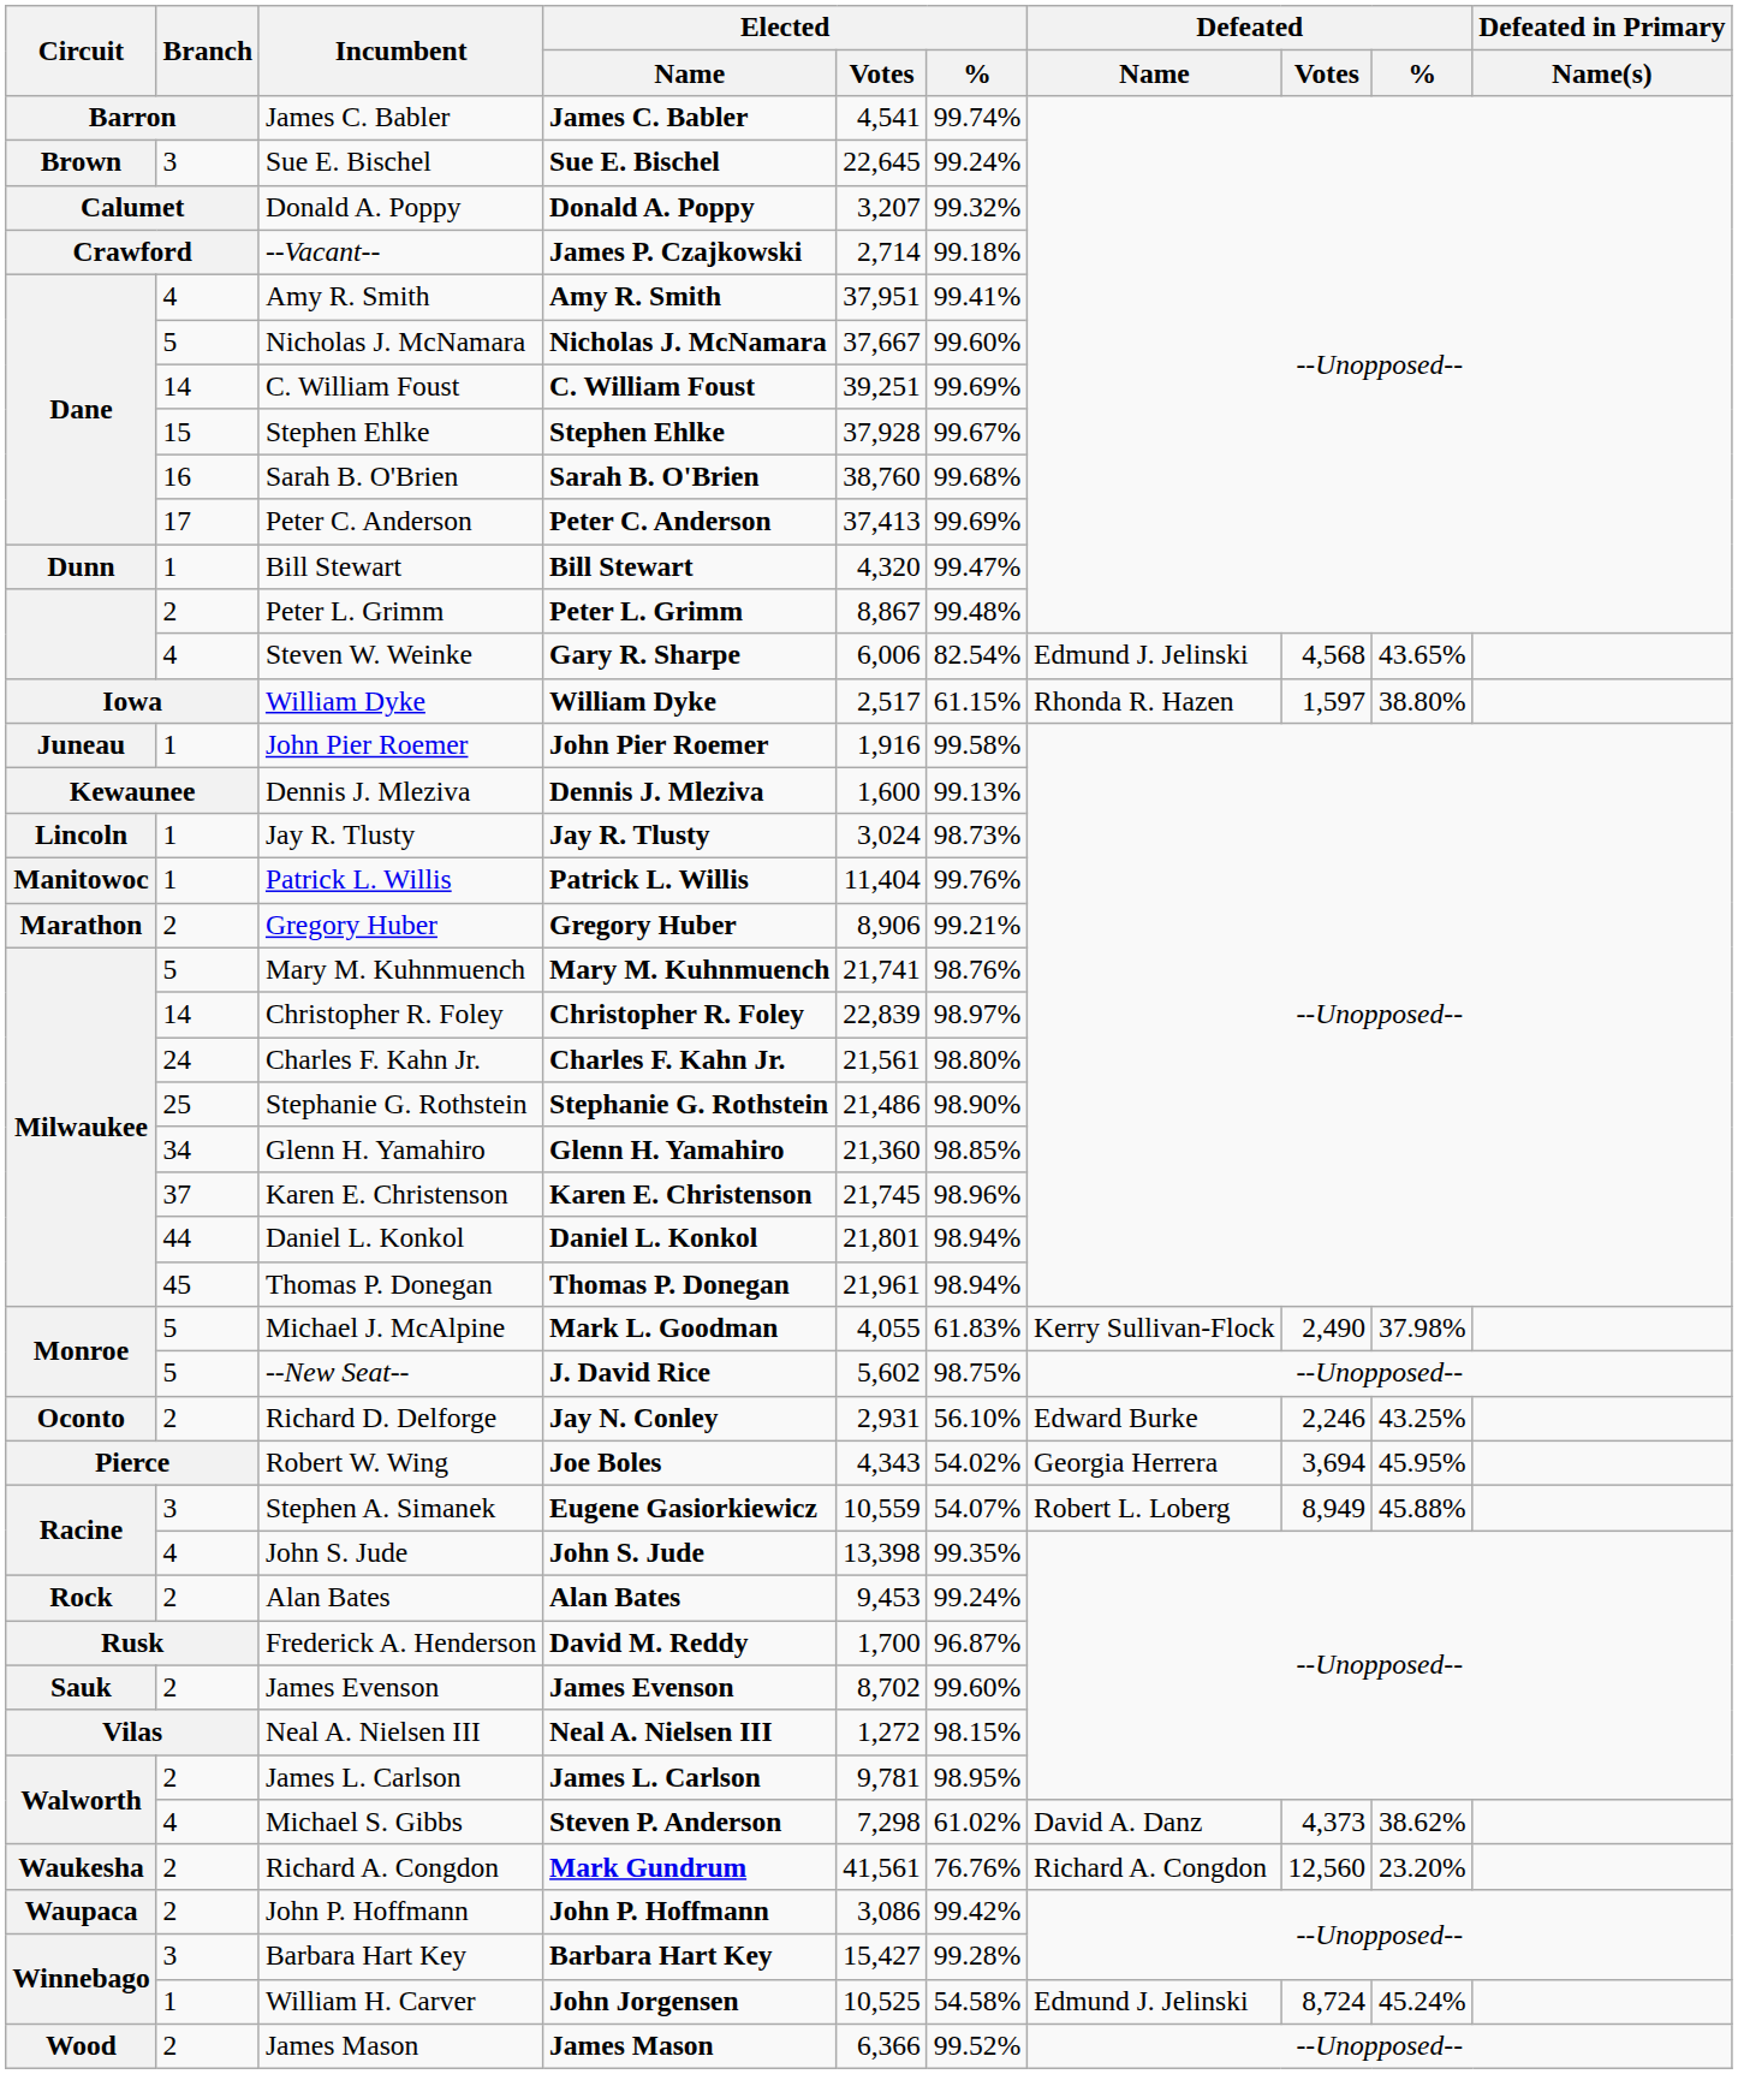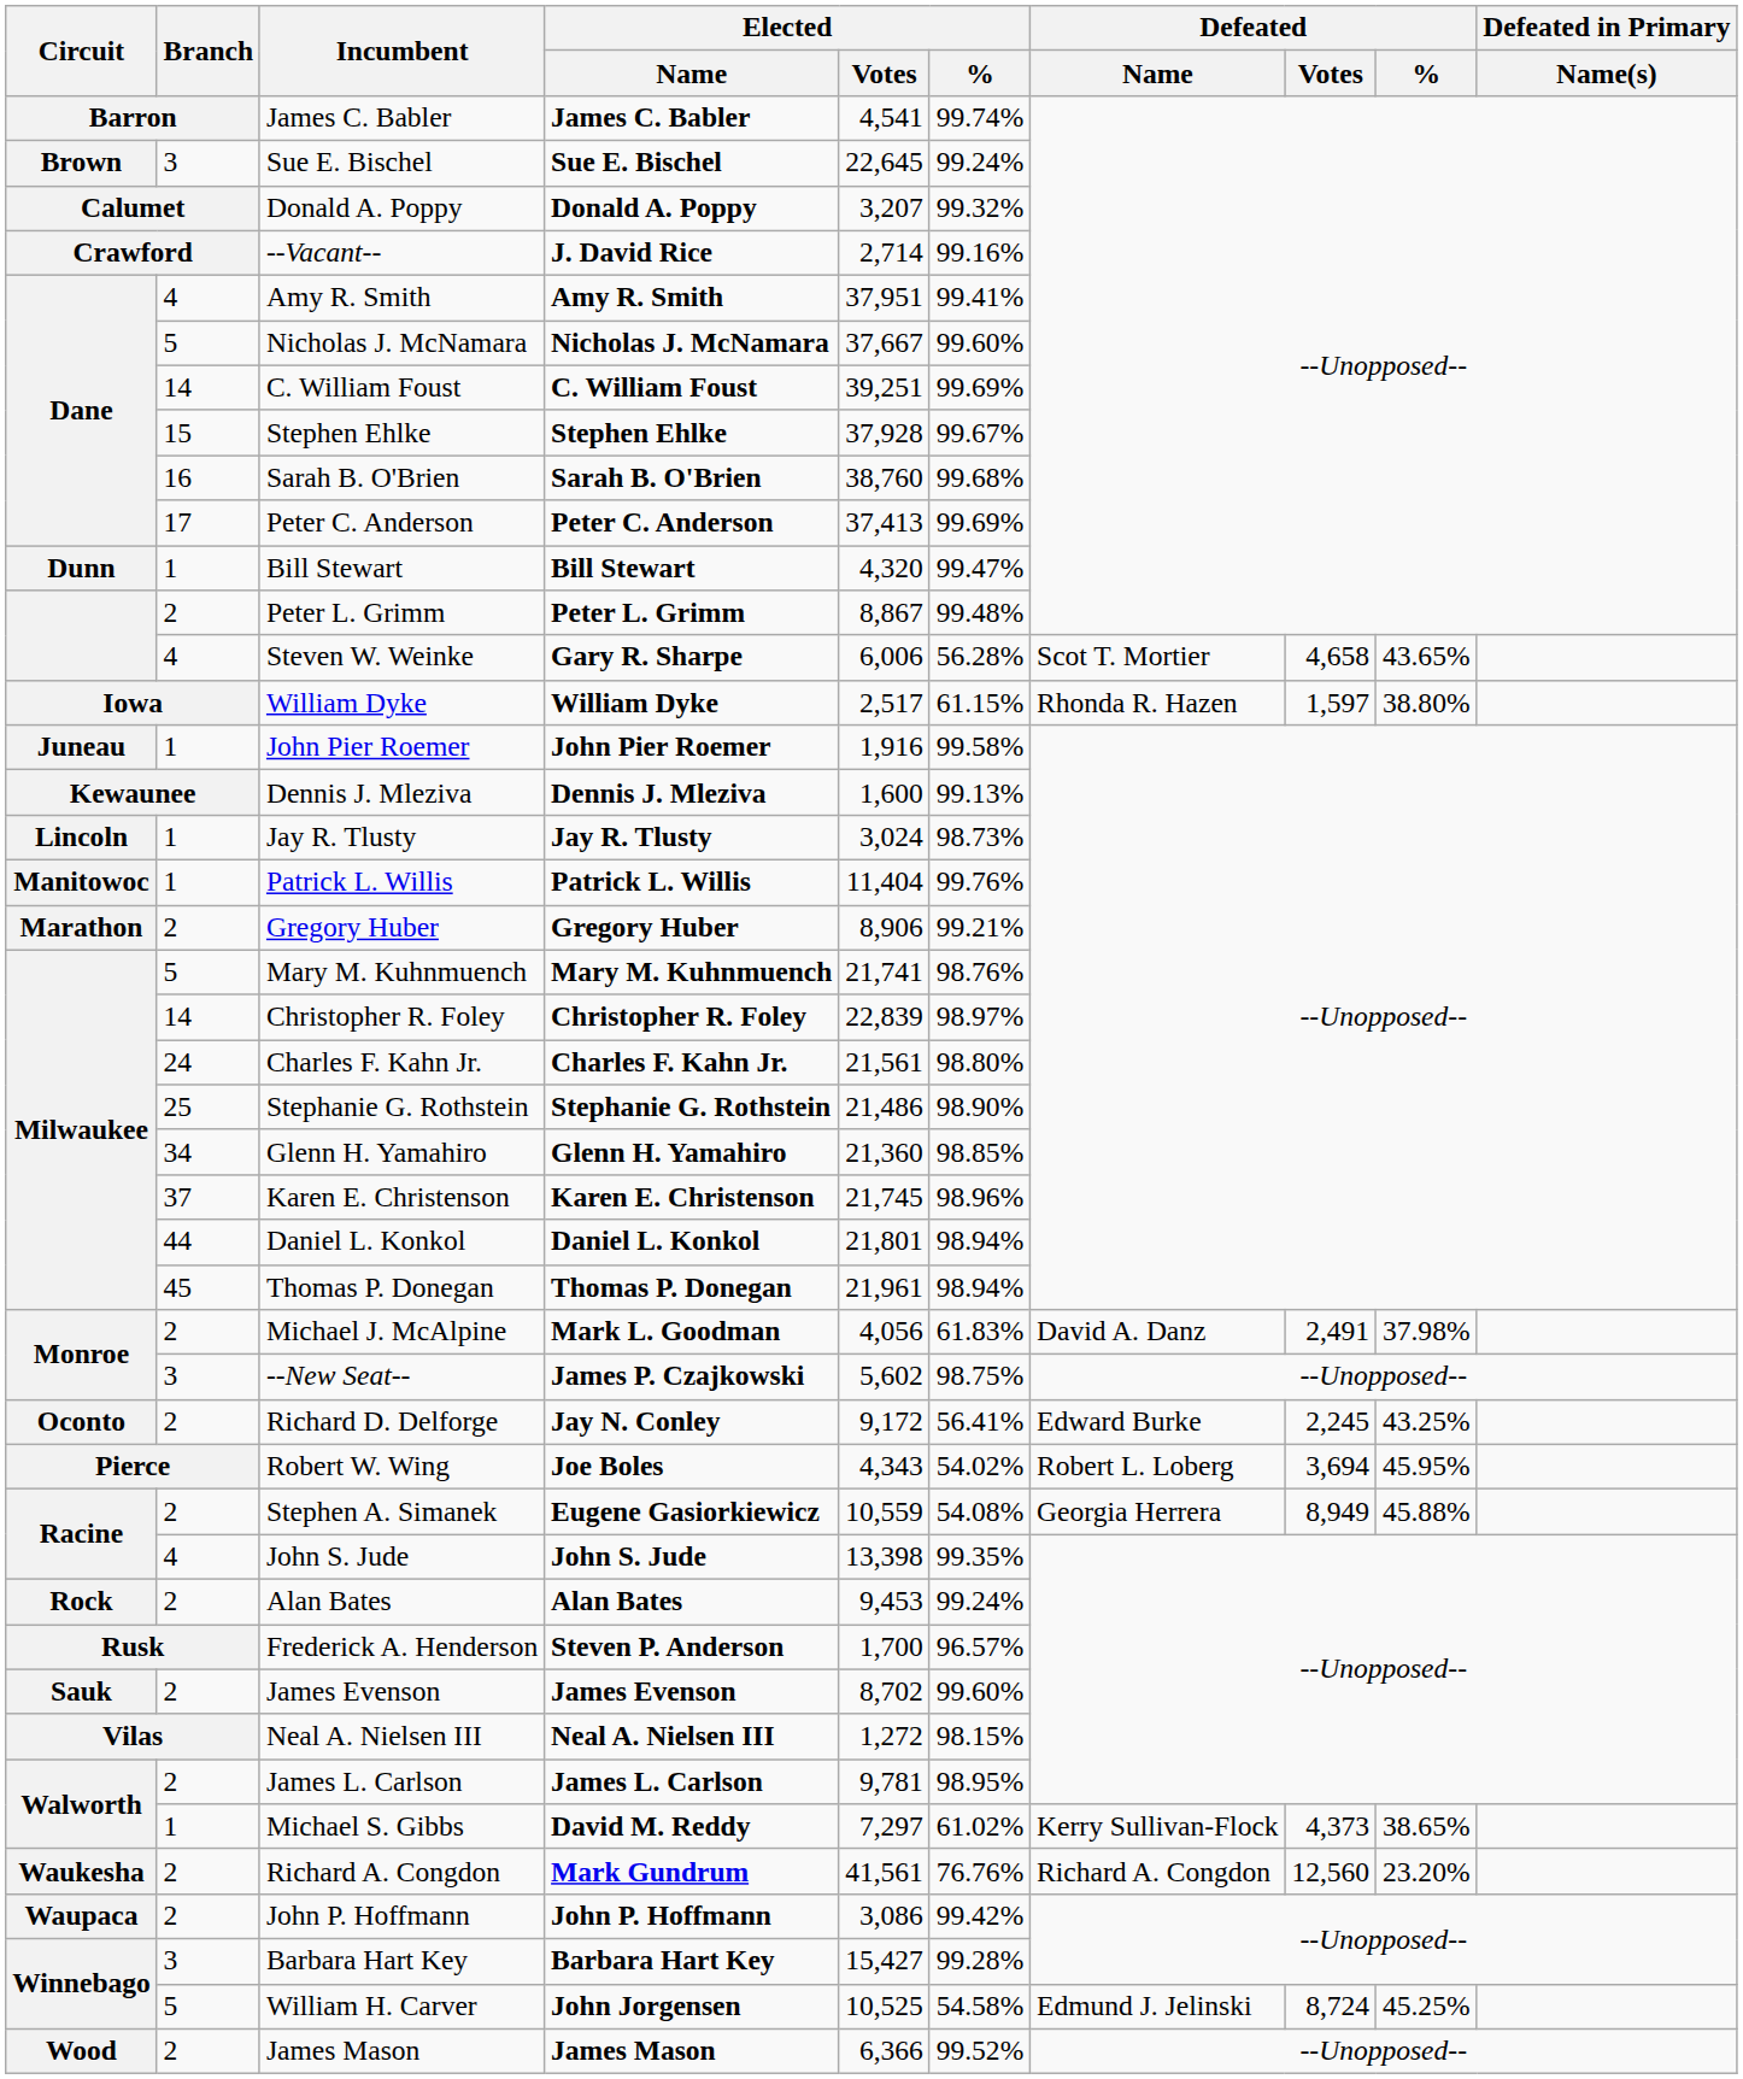 <table class="wikitable">
 <tr>
 <th rowspan="2">Circuit</th>
 <th rowspan="2">Branch</th>
 <th rowspan="2">Incumbent</th>
 <th colspan="3">Elected</th>
 <th colspan="3">Defeated</th>
 <th>Defeated in Primary</th>
 </tr>
 <tr>
 <th>Name</th>
 <th>Votes</th>
 <th>%</th>
 <th>Name</th>
 <th>Votes</th>
 <th>%</th>
 <th>Name(s)</th>
 </tr>
 <tr>
 <th colspan="2">Barron</th>
 <td>James C. Babler</td>
 <td><strong>James C. Babler</strong></td>
 <td align="right">4,541</td>
 <td align="right">99.74%</td>
 <td colspan="4" align="center" rowspan="12"><em>--Unopposed--</em></td>
 </tr>
 <tr>
 <th>Brown</th>
 <td>3</td>
 <td>Sue E. Bischel</td>
 <td><strong>Sue E. Bischel</strong></td>
 <td align="right">22,645</td>
 <td align="right">99.24%</td>
 </tr>
 <tr>
 <th colspan="2">Calumet</th>
 <td>Donald A. Poppy</td>
 <td><strong>Donald A. Poppy</strong></td>
 <td align="right">3,207</td>
 <td align="right">99.32%</td>
 </tr>
 <tr>
 <th colspan="2">Crawford</th>
 <td><em>--Vacant--</em></td>
-<td><strong>James P. Czajkowski</strong></td>
+<td><strong>J. David Rice</strong></td>
 <td align="right">2,714</td>
-<td align="right">99.18%</td>
+<td align="right">99.16%</td>
 </tr>
 <tr>
 <th rowspan="6">Dane</th>
 <td>4</td>
 <td>Amy R. Smith</td>
 <td><strong>Amy R. Smith</strong></td>
 <td align="right">37,951</td>
 <td align="right">99.41%</td>
 </tr>
 <tr>
 <td>5</td>
 <td>Nicholas J. McNamara</td>
 <td><strong>Nicholas J. McNamara</strong></td>
 <td align="right">37,667</td>
 <td align="right">99.60%</td>
 </tr>
 <tr>
 <td>14</td>
 <td>C. William Foust</td>
 <td><strong>C. William Foust</strong></td>
 <td align="right">39,251</td>
 <td align="right">99.69%</td>
 </tr>
 <tr>
 <td>15</td>
 <td>Stephen Ehlke</td>
 <td><strong>Stephen Ehlke</strong></td>
 <td align="right">37,928</td>
 <td align="right">99.67%</td>
 </tr>
 <tr>
 <td>16</td>
 <td>Sarah B. O'Brien</td>
 <td><strong>Sarah B. O'Brien</strong></td>
 <td align="right">38,760</td>
 <td align="right">99.68%</td>
 </tr>
 <tr>
 <td>17</td>
 <td>Peter C. Anderson</td>
 <td><strong>Peter C. Anderson</strong></td>
 <td align="right">37,413</td>
 <td align="right">99.69%</td>
 </tr>
 <tr>
 <th>Dunn</th>
 <td>1</td>
 <td>Bill Stewart</td>
 <td><strong>Bill Stewart</strong></td>
 <td align="right">4,320</td>
 <td align="right">99.47%</td>
 </tr>
 <tr>
 <th rowspan="2"></th>
 <td>2</td>
 <td>Peter L. Grimm</td>
 <td><strong>Peter L. Grimm</strong></td>
 <td align="right">8,867</td>
 <td align="right">99.48%</td>
 </tr>
 <tr>
 <td>4</td>
 <td>Steven W. Weinke</td>
 <td><strong>Gary R. Sharpe</strong></td>
 <td align="right">6,006</td>
-<td align="right">82.54%</td>
-<td>Edmund J. Jelinski</td>
-<td align="right">4,568</td>
+<td align="right">56.28%</td>
+<td>Scot T. Mortier</td>
+<td align="right">4,658</td>
 <td align="right">43.65%</td>
 <td></td>
 </tr>
 <tr>
 <th colspan="2">Iowa</th>
 <td><a href='#'>William Dyke</a></td>
 <td><strong>William Dyke</strong></td>
 <td align="right">2,517</td>
 <td align="right">61.15%</td>
 <td>Rhonda R. Hazen</td>
 <td align="right">1,597</td>
 <td align="right">38.80%</td>
 <td></td>
 </tr>
 <tr>
 <th>Juneau</th>
 <td>1</td>
 <td><a href='#'>John Pier Roemer</a></td>
 <td><strong>John Pier Roemer</strong></td>
 <td align="right">1,916</td>
 <td align="right">99.58%</td>
 <td colspan="4" align="center" rowspan="13"><em>--Unopposed--</em></td>
 </tr>
 <tr>
 <th colspan="2">Kewaunee</th>
 <td>Dennis J. Mleziva</td>
 <td><strong>Dennis J. Mleziva</strong></td>
 <td align="right">1,600</td>
 <td align="right">99.13%</td>
 </tr>
 <tr>
 <th>Lincoln</th>
 <td>1</td>
 <td>Jay R. Tlusty</td>
 <td><strong>Jay R. Tlusty</strong></td>
 <td align="right">3,024</td>
 <td align="right">98.73%</td>
 </tr>
 <tr>
 <th>Manitowoc</th>
 <td>1</td>
 <td><a href='#'>Patrick L. Willis</a></td>
 <td><strong>Patrick L. Willis</strong></td>
 <td align="right">11,404</td>
 <td align="right">99.76%</td>
 </tr>
 <tr>
 <th>Marathon</th>
 <td>2</td>
 <td><a href='#'>Gregory Huber</a></td>
 <td><strong>Gregory Huber</strong></td>
 <td align="right">8,906</td>
 <td align="right">99.21%</td>
 </tr>
 <tr>
 <th rowspan="8">Milwaukee</th>
 <td>5</td>
 <td>Mary M. Kuhnmuench</td>
 <td><strong>Mary M. Kuhnmuench</strong></td>
 <td align="right">21,741</td>
 <td align="right">98.76%</td>
 </tr>
 <tr>
 <td>14</td>
 <td>Christopher R. Foley</td>
 <td><strong>Christopher R. Foley</strong></td>
 <td align="right">22,839</td>
 <td align="right">98.97%</td>
 </tr>
 <tr>
 <td>24</td>
 <td>Charles F. Kahn Jr.</td>
 <td><strong>Charles F. Kahn Jr.</strong></td>
 <td align="right">21,561</td>
 <td align="right">98.80%</td>
 </tr>
 <tr>
 <td>25</td>
 <td>Stephanie G. Rothstein</td>
 <td><strong>Stephanie G. Rothstein</strong></td>
 <td align="right">21,486</td>
 <td align="right">98.90%</td>
 </tr>
 <tr>
 <td>34</td>
 <td>Glenn H. Yamahiro</td>
 <td><strong>Glenn H. Yamahiro</strong></td>
 <td align="right">21,360</td>
 <td align="right">98.85%</td>
 </tr>
 <tr>
 <td>37</td>
 <td>Karen E. Christenson</td>
 <td><strong>Karen E. Christenson</strong></td>
 <td align="right">21,745</td>
 <td align="right">98.96%</td>
 </tr>
 <tr>
 <td>44</td>
 <td>Daniel L. Konkol</td>
 <td><strong>Daniel L. Konkol</strong></td>
 <td align="right">21,801</td>
 <td align="right">98.94%</td>
 </tr>
 <tr>
 <td>45</td>
 <td>Thomas P. Donegan</td>
 <td><strong>Thomas P. Donegan</strong></td>
 <td align="right">21,961</td>
 <td align="right">98.94%</td>
 </tr>
 <tr>
 <th rowspan="2">Monroe</th>
-<td>5</td>
+<td>2</td>
 <td>Michael J. McAlpine</td>
 <td><strong>Mark L. Goodman</strong></td>
-<td align="right">4,055</td>
+<td align="right">4,056</td>
 <td align="right">61.83%</td>
-<td>Kerry Sullivan-Flock</td>
-<td align="right">2,490</td>
+<td>David A. Danz</td>
+<td align="right">2,491</td>
 <td align="right">37.98%</td>
 <td></td>
 </tr>
 <tr>
-<td>5</td>
+<td>3</td>
 <td><em>--New Seat--</em></td>
-<td><strong>J. David Rice</strong></td>
+<td><strong>James P. Czajkowski</strong></td>
 <td align="right">5,602</td>
 <td align="right">98.75%</td>
 <td colspan="4" align="center"><em>--Unopposed--</em></td>
 </tr>
 <tr>
 <th>Oconto</th>
 <td>2</td>
 <td>Richard D. Delforge</td>
 <td><strong>Jay N. Conley</strong></td>
-<td align="right">2,931</td>
-<td align="right">56.10%</td>
+<td align="right">9,172</td>
+<td align="right">56.41%</td>
 <td>Edward Burke</td>
-<td align="right">2,246</td>
+<td align="right">2,245</td>
 <td align="right">43.25%</td>
 <td></td>
 </tr>
 <tr>
 <th colspan="2">Pierce</th>
 <td>Robert W. Wing</td>
 <td><strong>Joe Boles</strong></td>
 <td align="right">4,343</td>
 <td align="right">54.02%</td>
-<td>Georgia Herrera</td>
+<td>Robert L. Loberg</td>
 <td align="right">3,694</td>
 <td align="right">45.95%</td>
 <td></td>
 </tr>
 <tr>
 <th rowspan="2">Racine</th>
-<td>3</td>
+<td>2</td>
 <td>Stephen A. Simanek</td>
 <td><strong>Eugene Gasiorkiewicz</strong></td>
 <td align="right">10,559</td>
-<td align="right">54.07%</td>
-<td>Robert L. Loberg</td>
+<td align="right">54.08%</td>
+<td>Georgia Herrera</td>
 <td align="right">8,949</td>
 <td align="right">45.88%</td>
 <td></td>
 </tr>
 <tr>
 <td>4</td>
 <td>John S. Jude</td>
 <td><strong>John S. Jude</strong></td>
 <td align="right">13,398</td>
 <td align="right">99.35%</td>
 <td colspan="4" align="center" rowspan="6"><em>--Unopposed--</em></td>
 </tr>
 <tr>
 <th>Rock</th>
 <td>2</td>
 <td>Alan Bates</td>
 <td><strong>Alan Bates</strong></td>
 <td align="right">9,453</td>
 <td align="right">99.24%</td>
 </tr>
 <tr>
 <th colspan="2">Rusk</th>
 <td>Frederick A. Henderson</td>
-<td><strong>David M. Reddy</strong></td>
+<td><strong>Steven P. Anderson</strong></td>
 <td align="right">1,700</td>
-<td align="right">96.87%</td>
+<td align="right">96.57%</td>
 </tr>
 <tr>
 <th>Sauk</th>
 <td>2</td>
 <td>James Evenson</td>
 <td><strong>James Evenson</strong></td>
 <td align="right">8,702</td>
 <td align="right">99.60%</td>
 </tr>
 <tr>
 <th colspan="2">Vilas</th>
 <td>Neal A. Nielsen III</td>
 <td><strong>Neal A. Nielsen III</strong></td>
 <td align="right">1,272</td>
 <td align="right">98.15%</td>
 </tr>
 <tr>
 <th rowspan="2">Walworth</th>
 <td>2</td>
 <td>James L. Carlson</td>
 <td><strong>James L. Carlson</strong></td>
 <td align="right">9,781</td>
 <td align="right">98.95%</td>
 </tr>
 <tr>
-<td>4</td>
+<td>1</td>
 <td>Michael S. Gibbs</td>
-<td><strong>Steven P. Anderson</strong></td>
-<td align="right">7,298</td>
+<td><strong>David M. Reddy</strong></td>
+<td align="right">7,297</td>
 <td align="right">61.02%</td>
-<td>David A. Danz</td>
+<td>Kerry Sullivan-Flock</td>
 <td align="right">4,373</td>
-<td align="right">38.62%</td>
+<td align="right">38.65%</td>
 <td></td>
 </tr>
 <tr>
 <th>Waukesha</th>
 <td>2</td>
 <td>Richard A. Congdon</td>
 <td><strong><a href='#'>Mark Gundrum</a></strong></td>
 <td align="right">41,561</td>
 <td align="right">76.76%</td>
 <td>Richard A. Congdon</td>
 <td align="right">12,560</td>
 <td align="right">23.20%</td>
 <td></td>
 </tr>
 <tr>
 <th>Waupaca</th>
 <td>2</td>
 <td>John P. Hoffmann</td>
 <td><strong>John P. Hoffmann</strong></td>
 <td align="right">3,086</td>
 <td align="right">99.42%</td>
 <td colspan="4" align="center" rowspan="2"><em>--Unopposed--</em></td>
 </tr>
 <tr>
 <th rowspan="2">Winnebago</th>
 <td>3</td>
 <td>Barbara Hart Key</td>
 <td><strong>Barbara Hart Key</strong></td>
 <td align="right">15,427</td>
 <td align="right">99.28%</td>
 </tr>
 <tr>
-<td>1</td>
+<td>5</td>
 <td>William H. Carver</td>
 <td><strong>John Jorgensen</strong></td>
 <td align="right">10,525</td>
 <td align="right">54.58%</td>
 <td>Edmund J. Jelinski</td>
 <td align="right">8,724</td>
-<td align="right">45.24%</td>
+<td align="right">45.25%</td>
 <td></td>
 </tr>
 <tr>
 <th>Wood</th>
 <td>2</td>
 <td>James Mason</td>
 <td><strong>James Mason</strong></td>
 <td align="right">6,366</td>
 <td align="right">99.52%</td>
 <td colspan="4" align="center"><em>--Unopposed--</em></td>
 </tr>
 </table>
